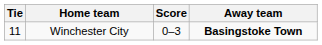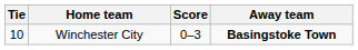 <table class="wikitable" style="text-align:center;">
 <tr>
 <th width=20>Tie</th>
 <th width=175>Home team</th>
 <th width=20>Score</th>
 <th width=175>Away team</th>
 </tr>
 <tr>
-<td>11</td>
+<td>10</td>
 <td>Winchester City</td>
 <td>0–3</td>
 <td><strong>Basingstoke Town</strong></td>
 </tr>
 </table>
